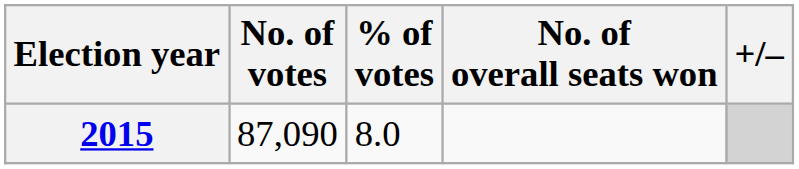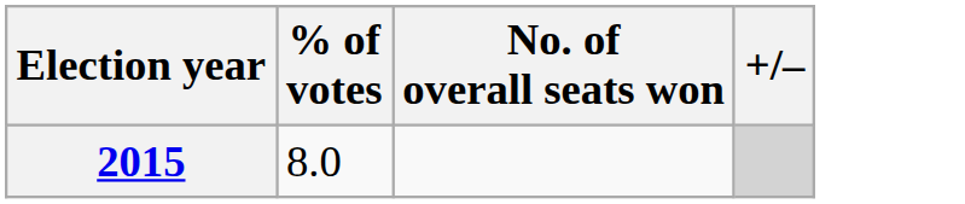 <table class="wikitable">
 <tr>
 <th>Election year</th>
-<th>No. of<br>votes</th>
 <th>% of<br>votes</th>
 <th>No. of<br>overall seats won</th>
 <th>+/–</th>
 </tr>
 <tr>
 <th><a href='#'>2015</a></th>
-<td>87,090</td>
 <td>8.0</td>
 <td></td>
 <td bgcolor="lightgrey"></td>
 </tr>
 </table>
